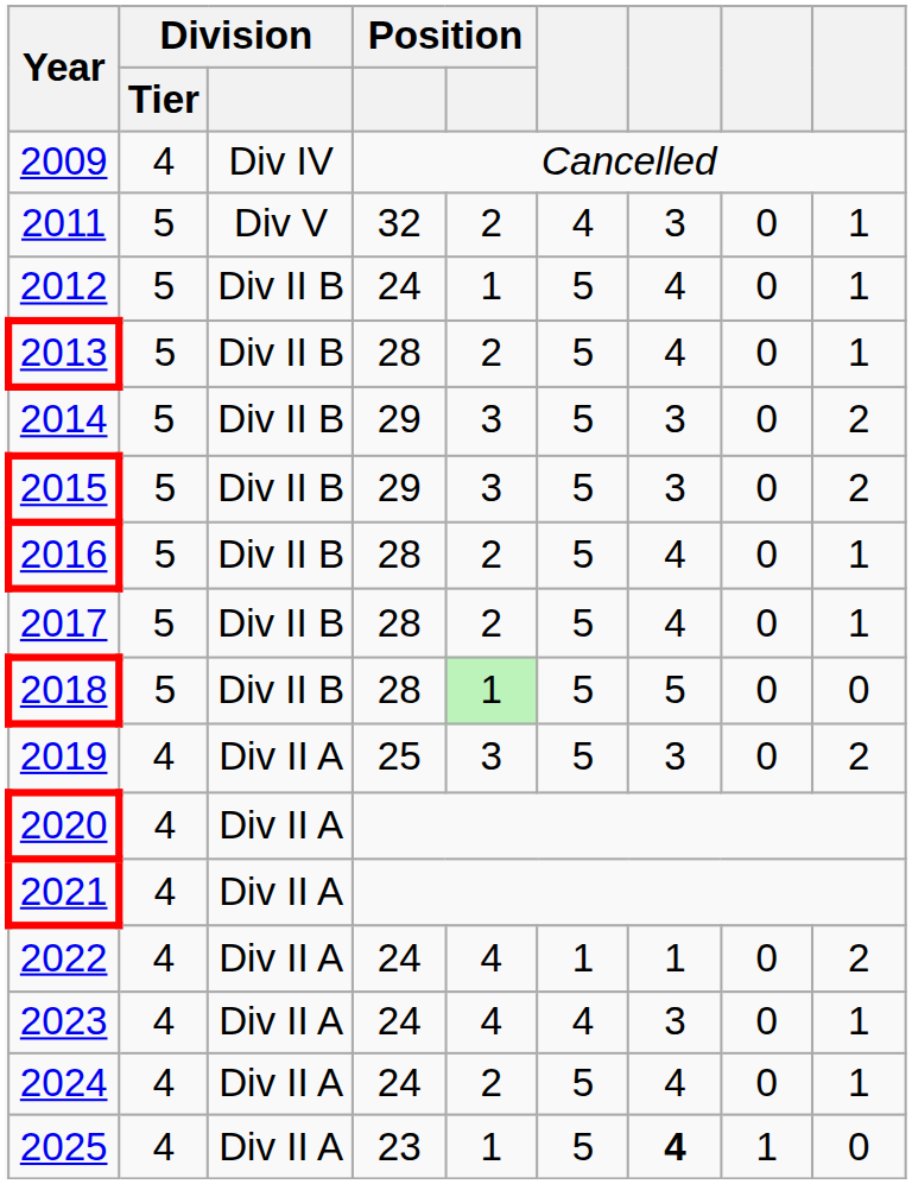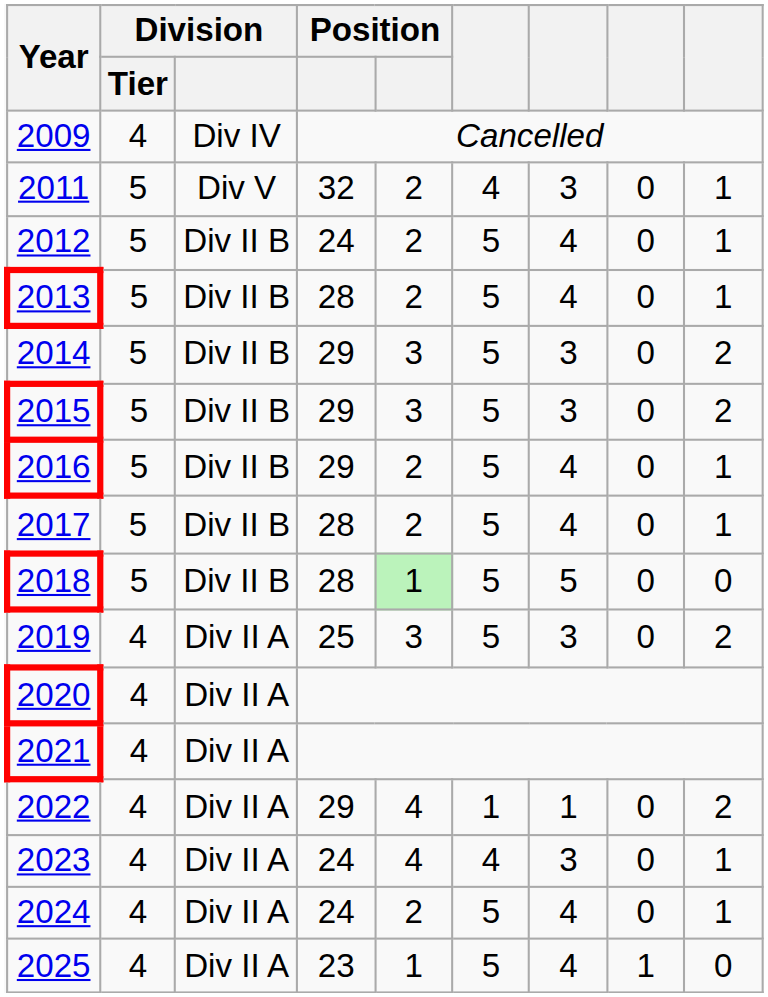 <table class="wikitable" style="text-align:center">
 <tr>
 <th rowspan=2>Year</th>
 <th colspan=2>Division</th>
 <th colspan=2>Position</th>
 <th rowspan=2 width=30></th>
 <th rowspan=2 width=30></th>
 <th rowspan=2 width=30></th>
 <th rowspan=2 width=30></th>
 </tr>
 <tr>
 <th>Tier</th>
 <th></th>
 <th width=30></th>
 <th width=30></th>
 </tr>
 <tr>
 <td><a href='#'>2009</a></td>
 <td>4</td>
 <td>Div IV</td>
 <td colspan=6><em>Cancelled</em></td>
 </tr>
 <tr>
 <td><a href='#'>2011</a></td>
 <td>5</td>
 <td>Div V</td>
 <td>32</td>
 <td>2</td>
 <td>4</td>
 <td>3</td>
 <td>0</td>
 <td>1</td>
 </tr>
 <tr>
 <td><a href='#'>2012</a></td>
 <td>5</td>
 <td>Div II B</td>
 <td>24</td>
-<td>1</td>
+<td>2</td>
 <td>5</td>
 <td>4</td>
 <td>0</td>
 <td>1</td>
 </tr>
 <tr>
 <td style="border: 3px solid red"><a href='#'>2013</a></td>
 <td>5</td>
 <td>Div II B</td>
 <td>28</td>
 <td>2</td>
 <td>5</td>
 <td>4</td>
 <td>0</td>
 <td>1</td>
 </tr>
 <tr>
 <td><a href='#'>2014</a></td>
 <td>5</td>
 <td>Div II B</td>
 <td>29</td>
 <td>3</td>
 <td>5</td>
 <td>3</td>
 <td>0</td>
 <td>2</td>
 </tr>
 <tr>
 <td style="border: 3px solid red"><a href='#'>2015</a></td>
 <td>5</td>
 <td>Div II B</td>
 <td>29</td>
 <td>3</td>
 <td>5</td>
 <td>3</td>
 <td>0</td>
 <td>2</td>
 </tr>
 <tr>
 <td style="border: 3px solid red"><a href='#'>2016</a></td>
 <td>5</td>
 <td>Div II B</td>
-<td>28</td>
+<td>29</td>
 <td>2</td>
 <td>5</td>
 <td>4</td>
 <td>0</td>
 <td>1</td>
 </tr>
 <tr>
 <td><a href='#'>2017</a></td>
 <td>5</td>
 <td>Div II B</td>
 <td>28</td>
 <td>2</td>
 <td>5</td>
 <td>4</td>
 <td>0</td>
 <td>1</td>
 </tr>
 <tr>
 <td style="border: 3px solid red"><a href='#'>2018</a></td>
 <td>5</td>
 <td>Div II B</td>
 <td>28</td>
 <td bgcolor=#BBF3BB>1</td>
 <td>5</td>
 <td>5</td>
 <td>0</td>
 <td>0</td>
 </tr>
 <tr>
 <td><a href='#'>2019</a></td>
 <td>4</td>
 <td>Div II A</td>
 <td>25</td>
 <td>3</td>
 <td>5</td>
 <td>3</td>
 <td>0</td>
 <td>2</td>
 </tr>
 <tr>
 <td style="border: 3px solid red"><a href='#'>2020</a></td>
 <td>4</td>
 <td>Div II A</td>
 <td colspan=6 align=center></td>
 </tr>
 <tr>
 <td style="border: 3px solid red"><a href='#'>2021</a></td>
 <td>4</td>
 <td>Div II A</td>
 <td colspan=6 align=center></td>
 </tr>
 <tr>
 <td><a href='#'>2022</a></td>
 <td>4</td>
 <td>Div II A</td>
-<td>24</td>
+<td>29</td>
 <td>4</td>
 <td>1</td>
 <td>1</td>
 <td>0</td>
 <td>2</td>
 </tr>
 <tr>
 <td><a href='#'>2023</a></td>
 <td>4</td>
 <td>Div II A</td>
 <td>24</td>
 <td>4</td>
 <td>4</td>
 <td>3</td>
 <td>0</td>
 <td>1</td>
 </tr>
 <tr>
 <td><a href='#'>2024</a></td>
 <td>4</td>
 <td>Div II A</td>
 <td>24</td>
 <td>2</td>
 <td>5</td>
 <td>4</td>
 <td>0</td>
 <td>1</td>
 </tr>
 <tr>
 <td><a href='#'>2025</a></td>
 <td>4</td>
 <td>Div II A</td>
 <td>23</td>
 <td>1</td>
 <td>5</td>
-<td><strong>4</strong></td>
+<td>4</td>
 <td>1</td>
 <td>0</td>
 </tr>
 </table>
